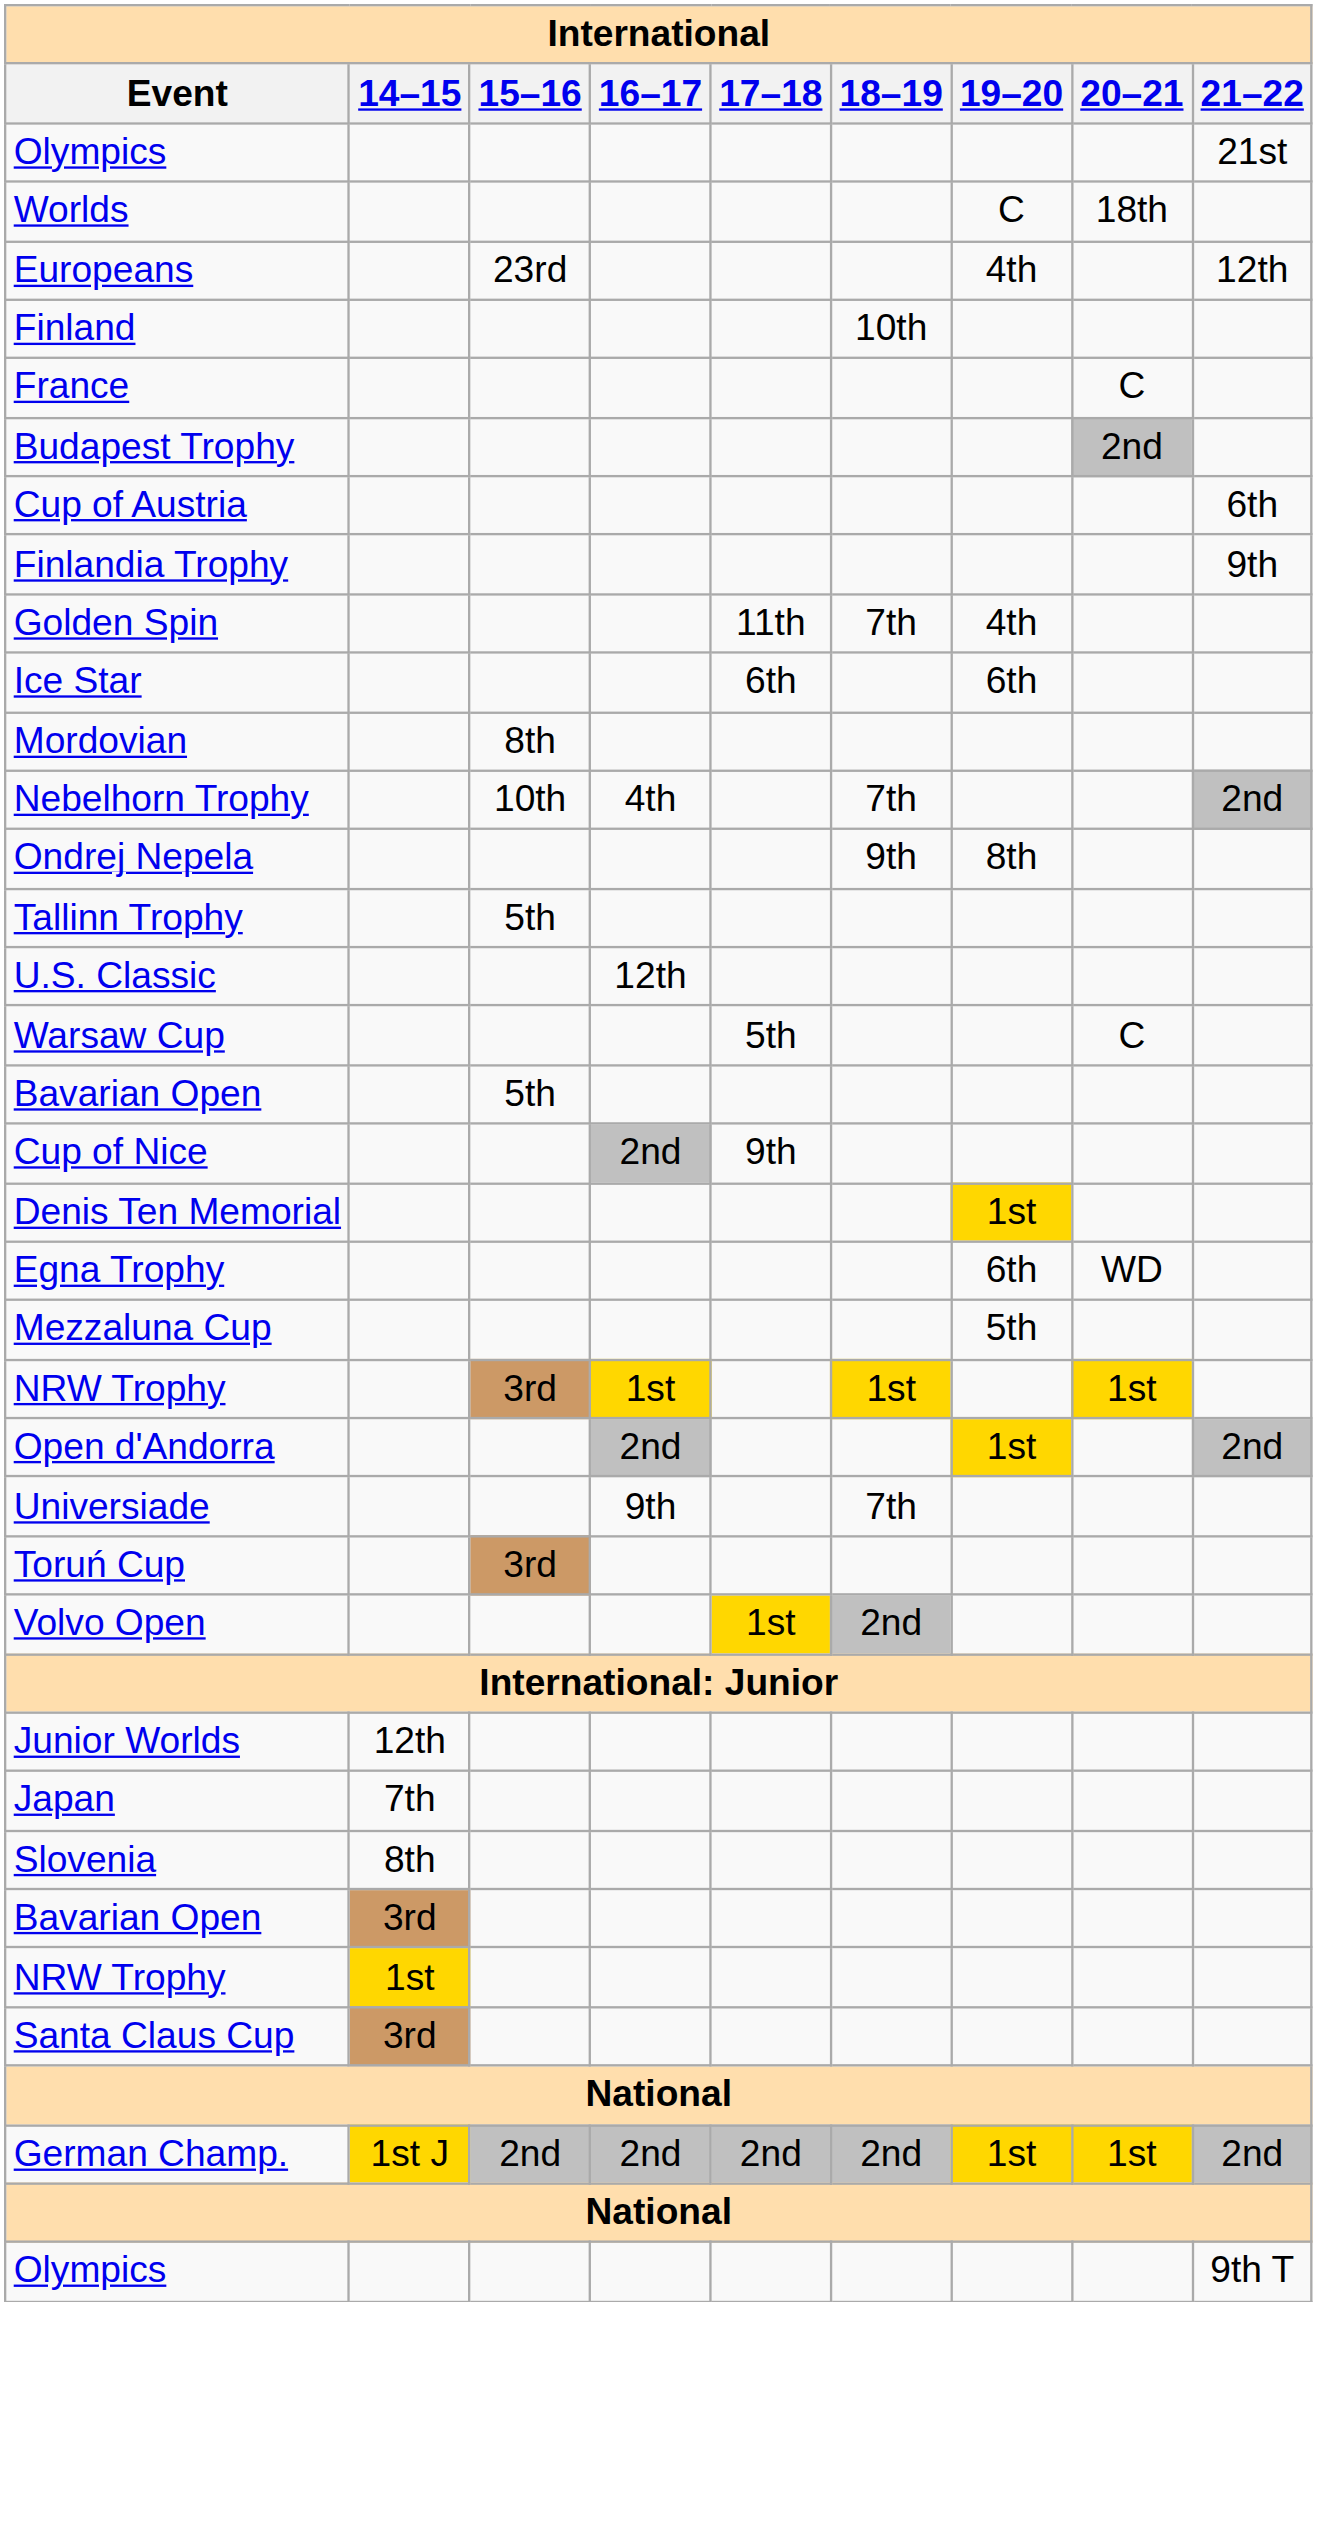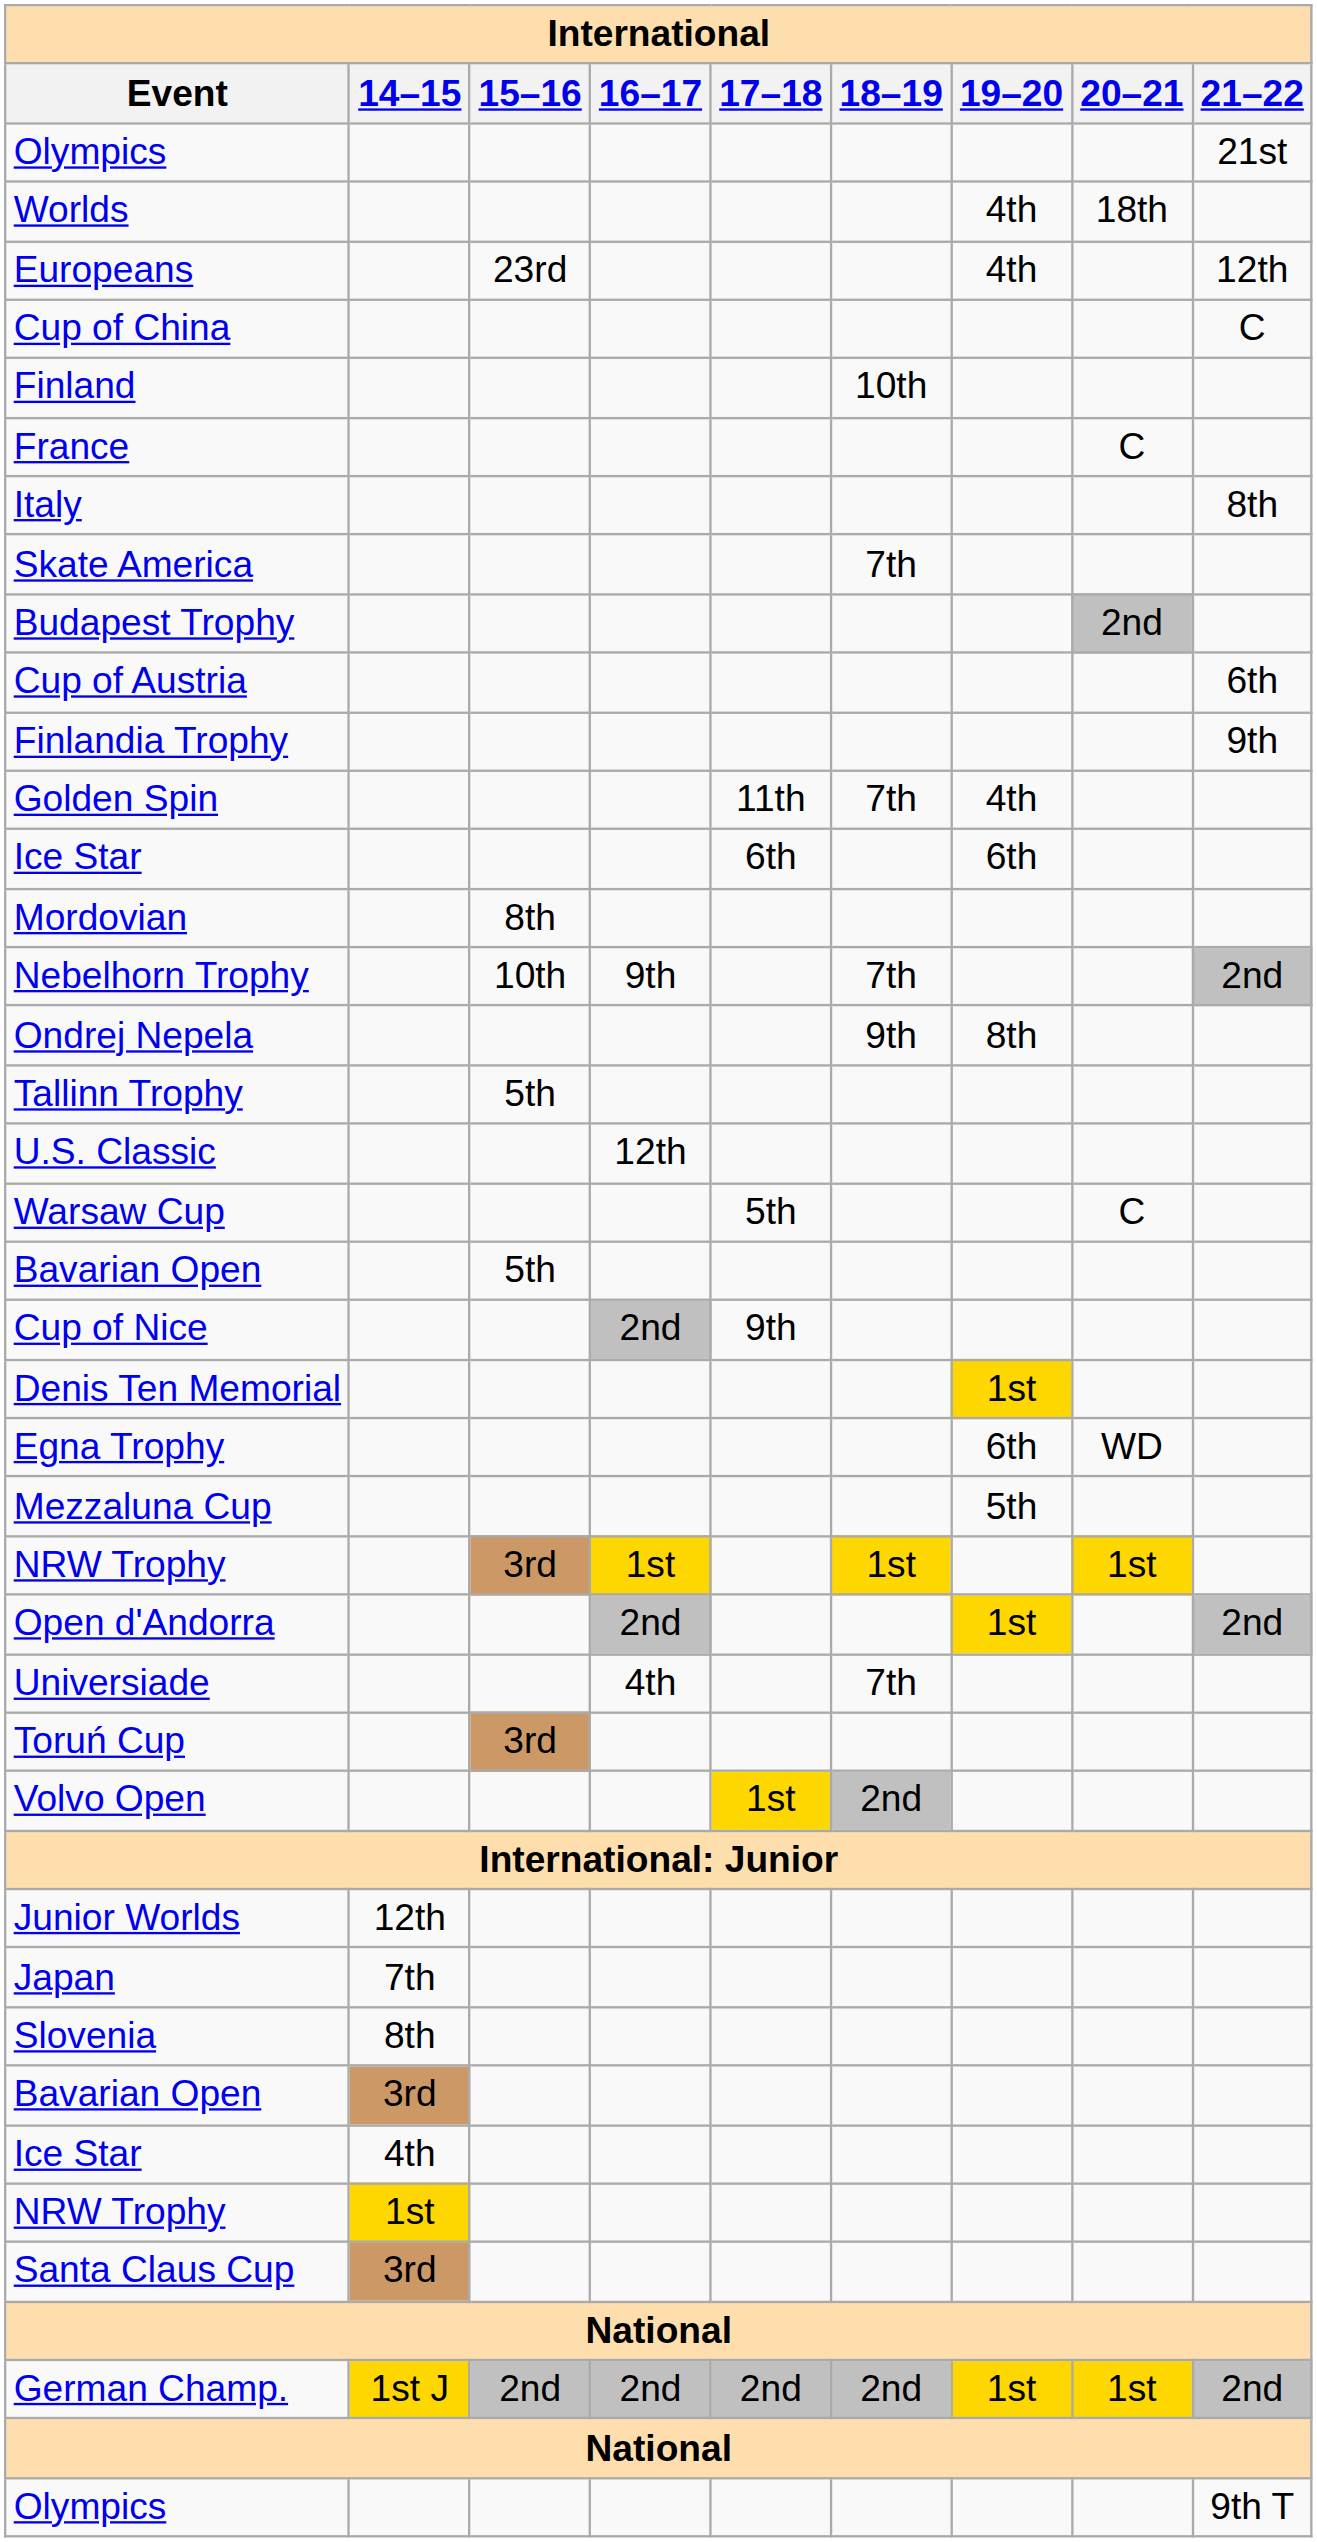 <table class="wikitable" style="text-align:center">
 <tr>
 <th style="background-color: #ffdead; " colspan=9 align=center>International</th>
 </tr>
 <tr>
 <th>Event</th>
 <th><a href='#'>14–15</a></th>
 <th><a href='#'>15–16</a></th>
 <th><a href='#'>16–17</a></th>
 <th><a href='#'>17–18</a></th>
 <th><a href='#'>18–19</a></th>
 <th><a href='#'>19–20</a></th>
 <th><a href='#'>20–21</a></th>
 <th><a href='#'>21–22</a></th>
 </tr>
 <tr>
 <td align=left><a href='#'>Olympics</a></td>
 <td></td>
 <td></td>
 <td></td>
 <td></td>
 <td></td>
 <td></td>
 <td></td>
 <td>21st</td>
 </tr>
 <tr>
 <td align=left><a href='#'>Worlds</a></td>
 <td></td>
 <td></td>
 <td></td>
 <td></td>
 <td></td>
-<td>C</td>
+<td>4th</td>
 <td>18th</td>
 <td></td>
 </tr>
 <tr>
 <td align=left><a href='#'>Europeans</a></td>
 <td></td>
 <td>23rd</td>
 <td></td>
 <td></td>
 <td></td>
 <td>4th</td>
 <td></td>
 <td>12th</td>
+</tr>
+<tr>
+<td align=left> <a href='#'>Cup of China</a></td>
+<td></td>
+<td></td>
+<td></td>
+<td></td>
+<td></td>
+<td></td>
+<td></td>
+<td>C</td>
 </tr>
 <tr>
 <td align=left> <a href='#'>Finland</a></td>
 <td></td>
 <td></td>
 <td></td>
 <td></td>
 <td>10th</td>
 <td></td>
 <td></td>
 <td></td>
 </tr>
 <tr>
 <td align=left> <a href='#'>France</a></td>
 <td></td>
 <td></td>
 <td></td>
 <td></td>
 <td></td>
 <td></td>
 <td>C</td>
+<td></td>
+</tr>
+<tr>
+<td align=left> <a href='#'>Italy</a></td>
+<td></td>
+<td></td>
+<td></td>
+<td></td>
+<td></td>
+<td></td>
+<td></td>
+<td>8th</td>
+</tr>
+<tr>
+<td align=left> <a href='#'>Skate America</a></td>
+<td></td>
+<td></td>
+<td></td>
+<td></td>
+<td>7th</td>
+<td></td>
+<td></td>
 <td></td>
 </tr>
 <tr>
 <td align=left> <a href='#'>Budapest Trophy</a></td>
 <td></td>
 <td></td>
 <td></td>
 <td></td>
 <td></td>
 <td></td>
 <td bgcolor=silver>2nd</td>
 <td></td>
 </tr>
 <tr>
 <td align=left> <a href='#'>Cup of Austria</a></td>
 <td></td>
 <td></td>
 <td></td>
 <td></td>
 <td></td>
 <td></td>
 <td></td>
 <td>6th</td>
 </tr>
 <tr>
 <td align=left> <a href='#'>Finlandia Trophy</a></td>
 <td></td>
 <td></td>
 <td></td>
 <td></td>
 <td></td>
 <td></td>
 <td></td>
 <td>9th</td>
 </tr>
 <tr>
 <td align=left> <a href='#'>Golden Spin</a></td>
 <td></td>
 <td></td>
 <td></td>
 <td>11th</td>
 <td>7th</td>
 <td>4th</td>
 <td></td>
 <td></td>
 </tr>
 <tr>
 <td align=left> <a href='#'>Ice Star</a></td>
 <td></td>
 <td></td>
 <td></td>
 <td>6th</td>
 <td></td>
 <td>6th</td>
 <td></td>
 <td></td>
 </tr>
 <tr>
 <td align=left> <a href='#'>Mordovian</a></td>
 <td></td>
 <td>8th</td>
 <td></td>
 <td></td>
 <td></td>
 <td></td>
 <td></td>
 <td></td>
 </tr>
 <tr>
 <td align=left> <a href='#'>Nebelhorn Trophy</a></td>
 <td></td>
 <td>10th</td>
-<td>4th</td>
+<td>9th</td>
 <td></td>
 <td>7th</td>
 <td></td>
 <td></td>
 <td bgcolor=silver>2nd</td>
 </tr>
 <tr>
 <td align=left> <a href='#'>Ondrej Nepela</a></td>
 <td></td>
 <td></td>
 <td></td>
 <td></td>
 <td>9th</td>
 <td>8th</td>
 <td></td>
 <td></td>
 </tr>
 <tr>
 <td align=left> <a href='#'>Tallinn Trophy</a></td>
 <td></td>
 <td>5th</td>
 <td></td>
 <td></td>
 <td></td>
 <td></td>
 <td></td>
 <td></td>
 </tr>
 <tr>
 <td align=left> <a href='#'>U.S. Classic</a></td>
 <td></td>
 <td></td>
 <td>12th</td>
 <td></td>
 <td></td>
 <td></td>
 <td></td>
 <td></td>
 </tr>
 <tr>
 <td align=left> <a href='#'>Warsaw Cup</a></td>
 <td></td>
 <td></td>
 <td></td>
 <td>5th</td>
 <td></td>
 <td></td>
 <td>C</td>
 <td></td>
 </tr>
 <tr>
 <td align=left><a href='#'>Bavarian Open</a></td>
 <td></td>
 <td>5th</td>
 <td></td>
 <td></td>
 <td></td>
 <td></td>
 <td></td>
 <td></td>
 </tr>
 <tr>
 <td align=left><a href='#'>Cup of Nice</a></td>
 <td></td>
 <td></td>
 <td bgcolor=silver>2nd</td>
 <td>9th</td>
 <td></td>
 <td></td>
 <td></td>
 <td></td>
 </tr>
 <tr>
 <td align=left><a href='#'>Denis Ten Memorial</a></td>
 <td></td>
 <td></td>
 <td></td>
 <td></td>
 <td></td>
 <td bgcolor=gold>1st</td>
 <td></td>
 <td></td>
 </tr>
 <tr>
 <td align=left><a href='#'>Egna Trophy</a></td>
 <td></td>
 <td></td>
 <td></td>
 <td></td>
 <td></td>
 <td>6th</td>
 <td>WD</td>
 <td></td>
 </tr>
 <tr>
 <td align=left><a href='#'>Mezzaluna Cup</a></td>
 <td></td>
 <td></td>
 <td></td>
 <td></td>
 <td></td>
 <td>5th</td>
 <td></td>
 <td></td>
 </tr>
 <tr>
 <td align=left><a href='#'>NRW Trophy</a></td>
 <td></td>
 <td bgcolor=cc9966>3rd</td>
 <td bgcolor=gold>1st</td>
 <td></td>
 <td bgcolor=gold>1st</td>
 <td></td>
 <td bgcolor=gold>1st</td>
 <td></td>
 </tr>
 <tr>
 <td align=left><a href='#'>Open d'Andorra</a></td>
 <td></td>
 <td></td>
 <td bgcolor=silver>2nd</td>
 <td></td>
 <td></td>
 <td bgcolor=gold>1st</td>
 <td></td>
 <td bgcolor=silver>2nd</td>
 </tr>
 <tr>
 <td align=left><a href='#'>Universiade</a></td>
 <td></td>
 <td></td>
-<td>9th</td>
+<td>4th</td>
 <td></td>
 <td>7th</td>
 <td></td>
 <td></td>
 <td></td>
 </tr>
 <tr>
 <td align=left><a href='#'>Toruń Cup</a></td>
 <td></td>
 <td bgcolor=cc9966>3rd</td>
 <td></td>
 <td></td>
 <td></td>
 <td></td>
 <td></td>
 <td></td>
 </tr>
 <tr>
 <td align=left><a href='#'>Volvo Open</a></td>
 <td></td>
 <td></td>
 <td></td>
 <td bgcolor=gold>1st</td>
 <td bgcolor=silver>2nd</td>
 <td></td>
 <td></td>
 <td></td>
 </tr>
 <tr>
 <th style="background-color: #ffdead; " colspan=9 align=center>International: Junior</th>
 </tr>
 <tr>
 <td align=left><a href='#'>Junior Worlds</a></td>
 <td>12th</td>
 <td></td>
 <td></td>
 <td></td>
 <td></td>
 <td></td>
 <td></td>
 <td></td>
 </tr>
 <tr>
 <td align=left> <a href='#'>Japan</a></td>
 <td>7th</td>
 <td></td>
 <td></td>
 <td></td>
 <td></td>
 <td></td>
 <td></td>
 <td></td>
 </tr>
 <tr>
 <td align=left> <a href='#'>Slovenia</a></td>
 <td>8th</td>
 <td></td>
 <td></td>
 <td></td>
 <td></td>
 <td></td>
 <td></td>
 <td></td>
 </tr>
 <tr>
 <td align=left><a href='#'>Bavarian Open</a></td>
 <td bgcolor=cc9966>3rd</td>
 <td></td>
 <td></td>
 <td></td>
 <td></td>
 <td></td>
 <td></td>
 <td></td>
 </tr>
 <tr>
+<td align=left><a href='#'>Ice Star</a></td>
+<td>4th</td>
+<td></td>
+<td></td>
+<td></td>
+<td></td>
+<td></td>
+<td></td>
+<td></td>
+</tr>
+<tr>
 <td align=left><a href='#'>NRW Trophy</a></td>
 <td bgcolor=gold>1st</td>
 <td></td>
 <td></td>
 <td></td>
 <td></td>
 <td></td>
 <td></td>
 <td></td>
 </tr>
 <tr>
 <td align=left><a href='#'>Santa Claus Cup</a></td>
 <td bgcolor=cc9966>3rd</td>
 <td></td>
 <td></td>
 <td></td>
 <td></td>
 <td></td>
 <td></td>
 <td></td>
 </tr>
 <tr>
 <th style="background-color: #ffdead; " colspan=9 align=center>National</th>
 </tr>
 <tr>
 <td align=left><a href='#'>German Champ.</a></td>
 <td bgcolor=gold>1st J</td>
 <td bgcolor=silver>2nd</td>
 <td bgcolor=silver>2nd</td>
 <td bgcolor=silver>2nd</td>
 <td bgcolor=silver>2nd</td>
 <td bgcolor=gold>1st</td>
 <td bgcolor=gold>1st</td>
 <td bgcolor=silver>2nd</td>
 </tr>
 <tr>
 <th style="background-color: #ffdead; " colspan=9 align=center>National</th>
 </tr>
 <tr>
 <td align=left><a href='#'>Olympics</a></td>
 <td></td>
 <td></td>
 <td></td>
 <td></td>
 <td></td>
 <td></td>
 <td></td>
 <td>9th T</td>
 </tr>
 </table>
